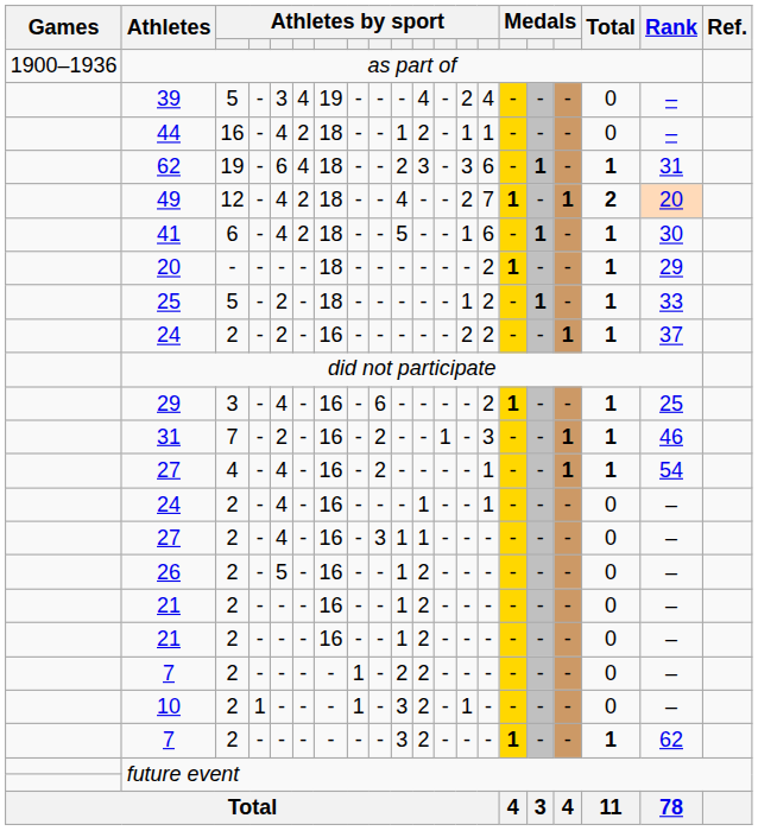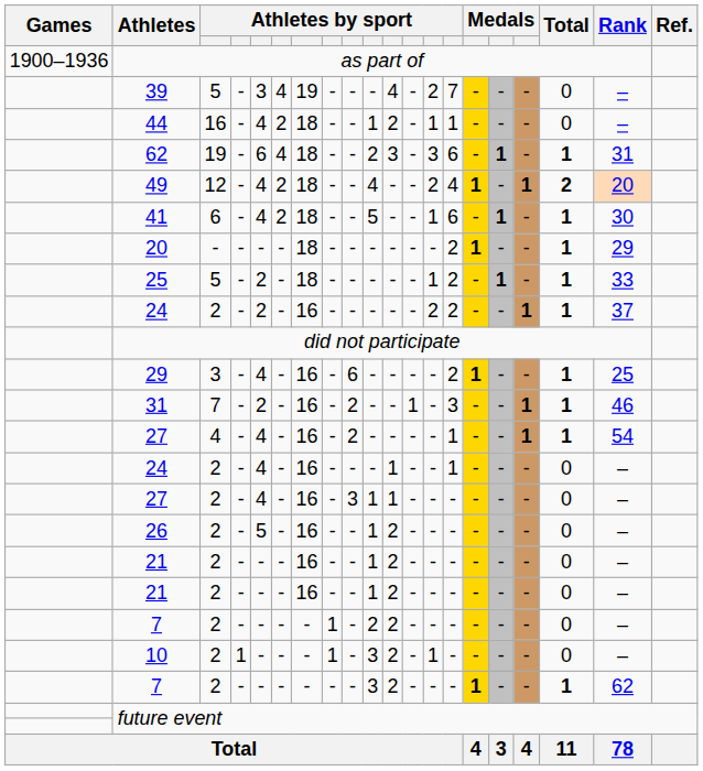 <table class=wikitable>
 <tr>
 <th rowspan=2>Games</th>
 <th rowspan=2>Athletes</th>
 <th colspan=12>Athletes by sport</th>
 <th colspan=3>Medals</th>
 <th rowspan=2>Total</th>
 <th rowspan=2><a href='#'>Rank</a></th>
 <th rowspan="2">Ref.</th>
 </tr>
 <tr>
 <th></th>
 <th></th>
 <th></th>
 <th></th>
 <th></th>
 <th></th>
 <th></th>
 <th></th>
 <th></th>
 <th></th>
 <th></th>
 <th></th>
 <th></th>
 <th></th>
 <th></th>
 </tr>
 <tr align=center>
 <td align=left>1900–1936</td>
 <td colspan=18><em>as part of </em></td>
 <td></td>
 </tr>
 <tr align=center>
 <td align=left></td>
 <td><a href='#'>39</a></td>
 <td>5</td>
 <td>-</td>
 <td>3</td>
 <td>4</td>
 <td>19</td>
 <td>-</td>
 <td>-</td>
 <td>-</td>
 <td>4</td>
 <td>-</td>
 <td>2</td>
-<td>4</td>
+<td>7</td>
 <td style="background: gold;">-</td>
 <td style="background: silver;">-</td>
 <td style="background:#c96;">-</td>
 <td>0</td>
 <td><a href='#'>–</a></td>
 <td></td>
 </tr>
 <tr align=center>
 <td align=left></td>
 <td><a href='#'>44</a></td>
 <td>16</td>
 <td>-</td>
 <td>4</td>
 <td>2</td>
 <td>18</td>
 <td>-</td>
 <td>-</td>
 <td>1</td>
 <td>2</td>
 <td>-</td>
 <td>1</td>
 <td>1</td>
 <td style="background: gold;">-</td>
 <td style="background: silver;">-</td>
 <td style="background:#c96;">-</td>
 <td>0</td>
 <td><a href='#'>–</a></td>
 <td></td>
 </tr>
 <tr align=center>
 <td align=left></td>
 <td><a href='#'>62</a></td>
 <td>19</td>
 <td>-</td>
 <td>6</td>
 <td>4</td>
 <td>18</td>
 <td>-</td>
 <td>-</td>
 <td>2</td>
 <td>3</td>
 <td>-</td>
 <td>3</td>
 <td>6</td>
 <td style="background: gold;">-</td>
 <td style="background: silver;"><strong>1</strong></td>
 <td style="background:#c96;">-</td>
 <td><strong>1</strong></td>
 <td><a href='#'>31</a></td>
 <td></td>
 </tr>
 <tr align=center>
 <td align=left></td>
 <td><a href='#'>49</a></td>
 <td>12</td>
 <td>-</td>
 <td>4</td>
 <td>2</td>
 <td>18</td>
 <td>-</td>
 <td>-</td>
 <td>4</td>
 <td>-</td>
 <td>-</td>
 <td>2</td>
-<td>7</td>
+<td>4</td>
 <td style="background: gold;"><strong>1</strong></td>
 <td style="background: silver;">-</td>
 <td style="background:#c96;"><strong>1</strong></td>
 <td><strong>2</strong></td>
 <td bgcolor="ffdab9"><a href='#'>20</a></td>
 <td></td>
 </tr>
 <tr align=center>
 <td align=left></td>
 <td><a href='#'>41</a></td>
 <td>6</td>
 <td>-</td>
 <td>4</td>
 <td>2</td>
 <td>18</td>
 <td>-</td>
 <td>-</td>
 <td>5</td>
 <td>-</td>
 <td>-</td>
 <td>1</td>
 <td>6</td>
 <td style="background: gold;">-</td>
 <td style="background: silver;"><strong>1</strong></td>
 <td style="background:#c96;">-</td>
 <td><strong>1</strong></td>
 <td><a href='#'>30</a></td>
 <td></td>
 </tr>
 <tr align=center>
 <td align=left></td>
 <td><a href='#'>20</a></td>
 <td>-</td>
 <td>-</td>
 <td>-</td>
 <td>-</td>
 <td>18</td>
 <td>-</td>
 <td>-</td>
 <td>-</td>
 <td>-</td>
 <td>-</td>
 <td>-</td>
 <td>2</td>
 <td style="background: gold;"><strong>1</strong></td>
 <td style="background: silver;">-</td>
 <td style="background:#c96;">-</td>
 <td><strong>1</strong></td>
 <td><a href='#'>29</a></td>
 <td></td>
 </tr>
 <tr align=center>
 <td align=left></td>
 <td><a href='#'>25</a></td>
 <td>5</td>
 <td>-</td>
 <td>2</td>
 <td>-</td>
 <td>18</td>
 <td>-</td>
 <td>-</td>
 <td>-</td>
 <td>-</td>
 <td>-</td>
 <td>1</td>
 <td>2</td>
 <td style="background: gold;">-</td>
 <td style="background: silver;"><strong>1</strong></td>
 <td style="background:#c96;">-</td>
 <td><strong>1</strong></td>
 <td><a href='#'>33</a></td>
 <td></td>
 </tr>
 <tr align=center>
 <td align=left></td>
 <td><a href='#'>24</a></td>
 <td>2</td>
 <td>-</td>
 <td>2</td>
 <td>-</td>
 <td>16</td>
 <td>-</td>
 <td>-</td>
 <td>-</td>
 <td>-</td>
 <td>-</td>
 <td>2</td>
 <td>2</td>
 <td style="background: gold;">-</td>
 <td style="background: silver;">-</td>
 <td style="background:#c96;"><strong>1</strong></td>
 <td><strong>1</strong></td>
 <td><a href='#'>37</a></td>
 <td></td>
 </tr>
 <tr align=center>
 <td align=left></td>
 <td colspan=18><em>did not participate</em></td>
 <td></td>
 </tr>
 <tr align=center>
 <td align=left></td>
 <td><a href='#'>29</a></td>
 <td>3</td>
 <td>-</td>
 <td>4</td>
 <td>-</td>
 <td>16</td>
 <td>-</td>
 <td>6</td>
 <td>-</td>
 <td>-</td>
 <td>-</td>
 <td>-</td>
 <td>2</td>
 <td style="background: gold;"><strong>1</strong></td>
 <td style="background: silver;">-</td>
 <td style="background:#c96;">-</td>
 <td><strong>1</strong></td>
 <td><a href='#'>25</a></td>
 <td></td>
 </tr>
 <tr align=center>
 <td align=left></td>
 <td><a href='#'>31</a></td>
 <td>7</td>
 <td>-</td>
 <td>2</td>
 <td>-</td>
 <td>16</td>
 <td>-</td>
 <td>2</td>
 <td>-</td>
 <td>-</td>
 <td>1</td>
 <td>-</td>
 <td>3</td>
 <td style="background: gold;">-</td>
 <td style="background: silver;">-</td>
 <td style="background:#c96;"><strong>1</strong></td>
 <td><strong>1</strong></td>
 <td><a href='#'>46</a></td>
 <td></td>
 </tr>
 <tr align=center>
 <td align=left></td>
 <td><a href='#'>27</a></td>
 <td>4</td>
 <td>-</td>
 <td>4</td>
 <td>-</td>
 <td>16</td>
 <td>-</td>
 <td>2</td>
 <td>-</td>
 <td>-</td>
 <td>-</td>
 <td>-</td>
 <td>1</td>
 <td style="background: gold;">-</td>
 <td style="background: silver;">-</td>
 <td style="background:#c96;"><strong>1</strong></td>
 <td><strong>1</strong></td>
 <td><a href='#'>54</a></td>
 <td></td>
 </tr>
 <tr align=center>
 <td align=left></td>
 <td><a href='#'>24</a></td>
 <td>2</td>
 <td>-</td>
 <td>4</td>
 <td>-</td>
 <td>16</td>
 <td>-</td>
 <td>-</td>
 <td>-</td>
 <td>1</td>
 <td>-</td>
 <td>-</td>
 <td>1</td>
 <td style="background: gold;">-</td>
 <td style="background: silver;">-</td>
 <td style="background:#c96;">-</td>
 <td>0</td>
 <td>–</td>
 <td></td>
 </tr>
 <tr align=center>
 <td align=left></td>
 <td><a href='#'>27</a></td>
 <td>2</td>
 <td>-</td>
 <td>4</td>
 <td>-</td>
 <td>16</td>
 <td>-</td>
 <td>3</td>
 <td>1</td>
 <td>1</td>
 <td>-</td>
 <td>-</td>
 <td>-</td>
 <td style="background: gold;">-</td>
 <td style="background: silver;">-</td>
 <td style="background:#c96;">-</td>
 <td>0</td>
 <td>–</td>
 <td></td>
 </tr>
 <tr align=center>
 <td align=left></td>
 <td><a href='#'>26</a></td>
 <td>2</td>
 <td>-</td>
 <td>5</td>
 <td>-</td>
 <td>16</td>
 <td>-</td>
 <td>-</td>
 <td>1</td>
 <td>2</td>
 <td>-</td>
 <td>-</td>
 <td>-</td>
 <td style="background: gold;">-</td>
 <td style="background: silver;">-</td>
 <td style="background:#c96;">-</td>
 <td>0</td>
 <td>–</td>
 <td></td>
 </tr>
 <tr align=center>
 <td align=left></td>
 <td><a href='#'>21</a></td>
 <td>2</td>
 <td>-</td>
 <td>-</td>
 <td>-</td>
 <td>16</td>
 <td>-</td>
 <td>-</td>
 <td>1</td>
 <td>2</td>
 <td>-</td>
 <td>-</td>
 <td>-</td>
 <td style="background: gold;">-</td>
 <td style="background: silver;">-</td>
 <td style="background:#c96;">-</td>
 <td>0</td>
 <td>–</td>
 <td></td>
 </tr>
 <tr align=center>
 <td align=left></td>
 <td><a href='#'>21</a></td>
 <td>2</td>
 <td>-</td>
 <td>-</td>
 <td>-</td>
 <td>16</td>
 <td>-</td>
 <td>-</td>
 <td>1</td>
 <td>2</td>
 <td>-</td>
 <td>-</td>
 <td>-</td>
 <td style="background: gold;">-</td>
 <td style="background: silver;">-</td>
 <td style="background:#c96;">-</td>
 <td>0</td>
 <td>–</td>
 <td></td>
 </tr>
 <tr align=center>
 <td align=left></td>
 <td><a href='#'>7</a></td>
 <td>2</td>
 <td>-</td>
 <td>-</td>
 <td>-</td>
 <td>-</td>
 <td>1</td>
 <td>-</td>
 <td ->2</td>
 <td>2</td>
 <td>-</td>
 <td>-</td>
 <td>-</td>
 <td style="background: gold;">-</td>
 <td style="background: silver;">-</td>
 <td style="background:#c96;">-</td>
 <td>0</td>
 <td>–</td>
 <td></td>
 </tr>
 <tr align=center>
 <td align=left></td>
 <td><a href='#'>10</a></td>
 <td>2</td>
 <td>1</td>
 <td>-</td>
 <td>-</td>
 <td>-</td>
 <td>1</td>
 <td>-</td>
 <td>3</td>
 <td>2</td>
 <td>-</td>
 <td>1</td>
 <td>-</td>
 <td style="background: gold;">-</td>
 <td style="background: silver;">-</td>
 <td style="background:#c96;">-</td>
 <td>0</td>
 <td>–</td>
 <td></td>
 </tr>
 <tr align=center>
 <td align=left></td>
 <td><a href='#'>7</a></td>
 <td>2</td>
 <td>-</td>
 <td>-</td>
 <td>-</td>
 <td>-</td>
 <td>-</td>
 <td>-</td>
 <td>3</td>
 <td>2</td>
 <td>-</td>
 <td>-</td>
 <td>-</td>
 <td style="background: gold;"><strong>1</strong></td>
 <td style="background: silver;">-</td>
 <td style="background:#c96;">-</td>
 <td><strong>1</strong></td>
 <td><a href='#'>62</a></td>
 <td></td>
 </tr>
 <tr>
 <td align=left></td>
 <td colspan=19; rowspan=2><em>future event</em></td>
 </tr>
 <tr>
 <td align=left></td>
 </tr>
 <tr>
 <th colspan=14>Total</th>
 <th>4</th>
 <th>3</th>
 <th>4</th>
 <th>11</th>
 <th><a href='#'>78</a></th>
 <th></th>
 </tr>
 </table>
